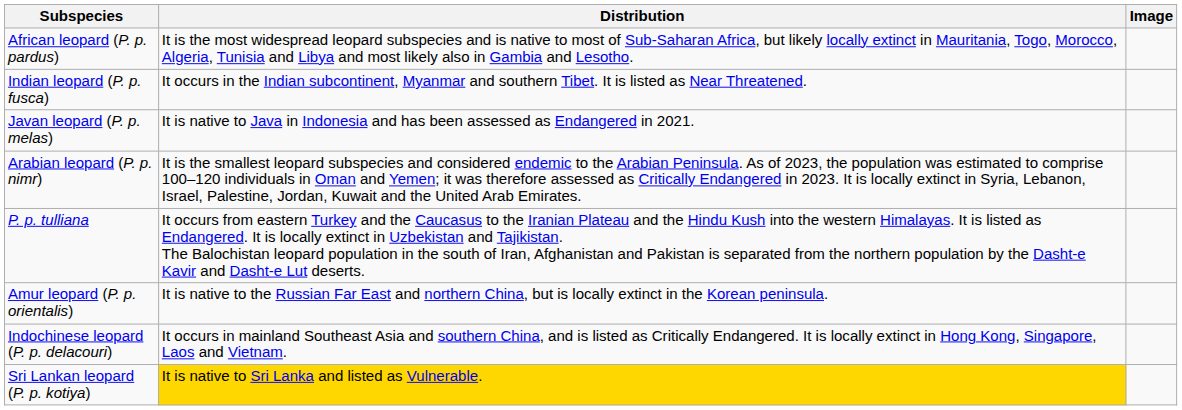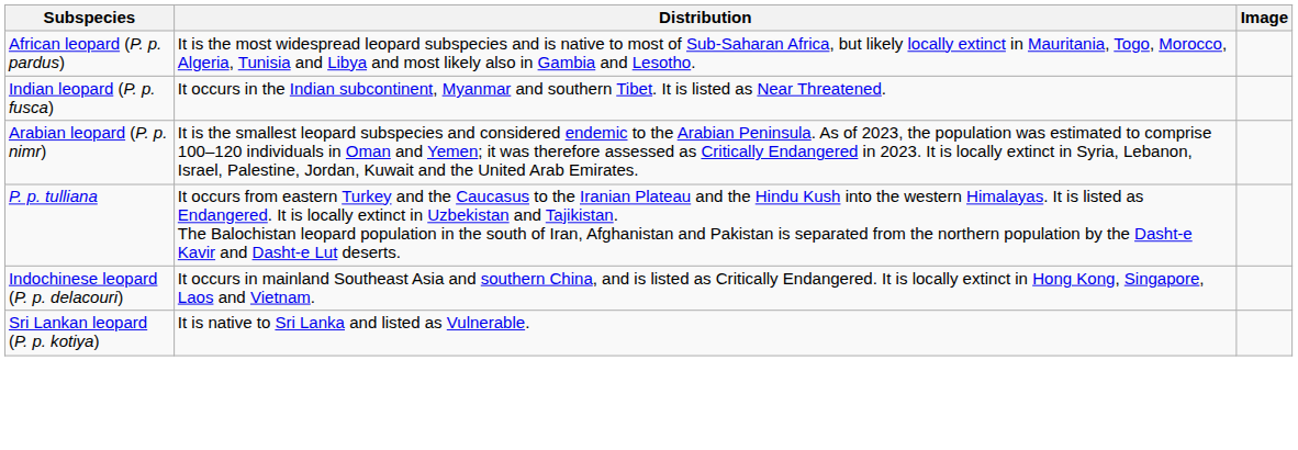 <table class="wikitable">
 <tr>
 <th>Subspecies</th>
 <th>Distribution</th>
 <th>Image</th>
 </tr>
 <tr style="vertical-align: top;">
 <td><a href='#'>African leopard</a> (<em>P. p. pardus</em>) </td>
 <td>It is the most widespread leopard subspecies and is native to most of <a href='#'>Sub-Saharan Africa</a>, but likely <a href='#'>locally extinct</a> in <a href='#'>Mauritania</a>, <a href='#'>Togo</a>, <a href='#'>Morocco</a>, <a href='#'>Algeria</a>, <a href='#'>Tunisia</a> and <a href='#'>Libya</a> and most likely also in <a href='#'>Gambia</a> and <a href='#'>Lesotho</a>.</td>
 <td></td>
 </tr>
 <tr style="vertical-align: top;">
 <td><a href='#'>Indian leopard</a> (<em>P. p. fusca</em>) </td>
 <td>It occurs in the <a href='#'>Indian subcontinent</a>, <a href='#'>Myanmar</a> and southern <a href='#'>Tibet</a>. It is listed as <a href='#'>Near Threatened</a>.</td>
 <td></td>
 </tr>
 <tr style="vertical-align: top;">
-<td><a href='#'>Javan leopard</a> (<em>P. p. melas</em>) </td>
-<td>It is native to <a href='#'>Java</a> in <a href='#'>Indonesia</a> and has been assessed as <a href='#'>Endangered</a> in 2021.</td>
-<td></td>
-</tr>
-<tr style="vertical-align: top;">
 <td><a href='#'>Arabian leopard</a> (<em>P. p. nimr</em>) </td>
 <td>It is the smallest leopard subspecies and considered <a href='#'>endemic</a> to the <a href='#'>Arabian Peninsula</a>. As of 2023, the population was estimated to comprise 100–120 individuals in <a href='#'>Oman</a> and <a href='#'>Yemen</a>; it was therefore assessed as <a href='#'>Critically Endangered</a> in 2023. It is locally extinct in Syria, Lebanon, Israel, Palestine, Jordan, Kuwait and the United Arab Emirates.</td>
 <td></td>
 </tr>
 <tr style="vertical-align: top;">
 <td><a href='#'><em>P. p. tulliana</em></a> </td>
 <td>It occurs from eastern <a href='#'>Turkey</a> and the <a href='#'>Caucasus</a> to the <a href='#'>Iranian Plateau</a> and the <a href='#'>Hindu Kush</a> into the western <a href='#'>Himalayas</a>. It is listed as <a href='#'>Endangered</a>. It is locally extinct in <a href='#'>Uzbekistan</a> and <a href='#'>Tajikistan</a>.<br>The Balochistan leopard population in the south of Iran, Afghanistan and Pakistan is separated from the northern population by the <a href='#'>Dasht-e Kavir</a> and <a href='#'>Dasht-e Lut</a> deserts.</td>
 <td><span></span></td>
 </tr>
 <tr style="vertical-align: top;">
-<td><a href='#'>Amur leopard</a> (<em>P. p. orientalis</em>) </td>
-<td>It is native to the <a href='#'>Russian Far East</a> and <a href='#'>northern China</a>, but is locally extinct in the <a href='#'>Korean peninsula</a>.</td>
-<td><span></span></td>
-</tr>
-<tr style="vertical-align: top;">
 <td><a href='#'>Indochinese leopard</a> (<em>P. p. delacouri</em>) </td>
 <td>It occurs in mainland Southeast Asia and <a href='#'>southern China</a>, and is listed as Critically Endangered. It is locally extinct in <a href='#'>Hong Kong</a>, <a href='#'>Singapore</a>, <a href='#'>Laos</a> and <a href='#'>Vietnam</a>.</td>
 <td></td>
 </tr>
 <tr style="vertical-align: top;">
 <td><a href='#'>Sri Lankan leopard</a> (<em>P. p. kotiya</em>) </td>
-<td style="background: gold;">It is native to <a href='#'>Sri Lanka</a> and listed as <a href='#'>Vulnerable</a>.</td>
+<td>It is native to <a href='#'>Sri Lanka</a> and listed as <a href='#'>Vulnerable</a>.</td>
 <td></td>
 </tr>
 </table>
